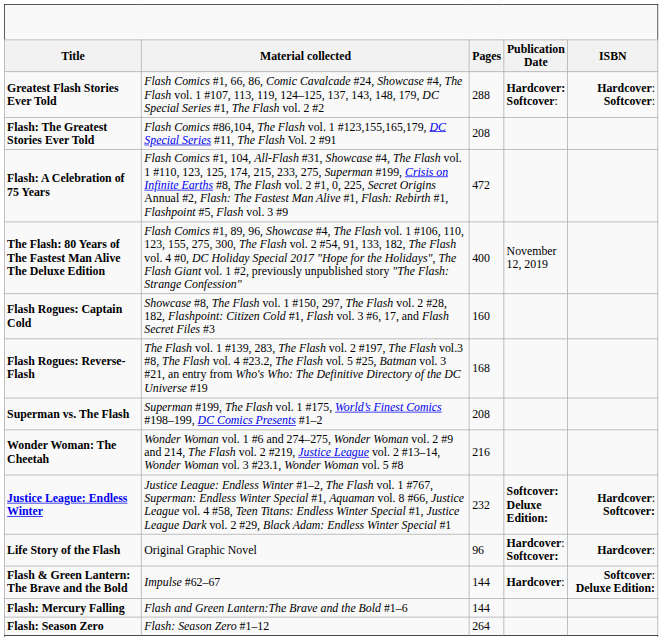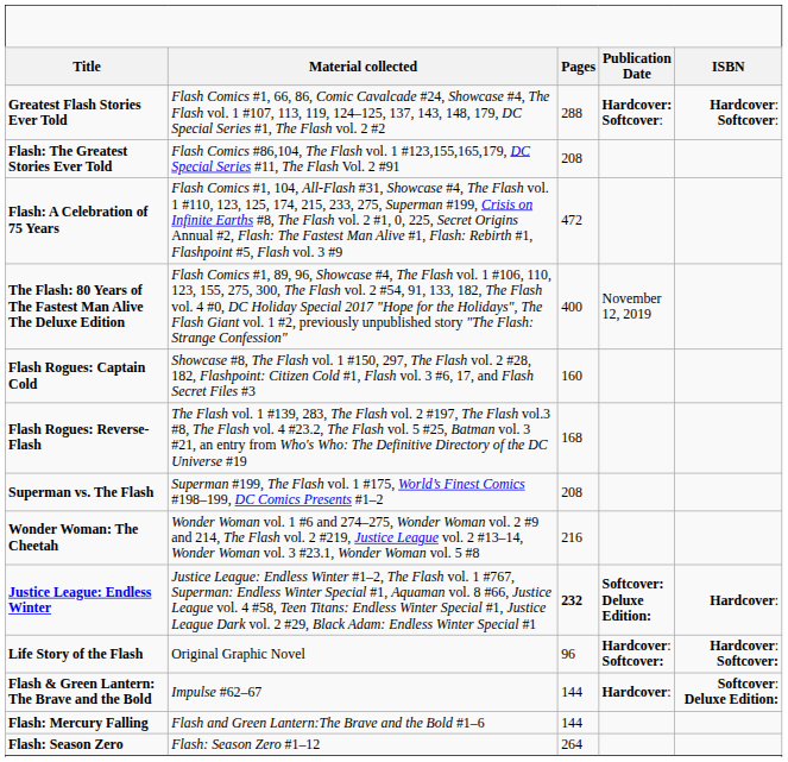 <table width="100%" class="wikitable sortable" style="padding:0px 0px 0px 25px; border:1px solid #212121;">
 <tr style="height: 3em;">
 </tr>
 <tr>
 <th ! width="21%">Title</th>
 <th>Material collected</th>
 <th class="unsortable" width="1%">Pages</th>
 <th width="1%">Publication Date</th>
 <th width="13.77%">ISBN</th>
 </tr>
 <tr>
 <td><strong>Greatest Flash Stories Ever Told</strong></td>
 <td><em>Flash Comics</em> #1, 66, 86, <em>Comic Cavalcade</em> #24, <em>Showcase</em> #4, <em>The Flash</em> vol. 1 #107, 113, 119, 124–125, 137, 143, 148, 179, <em>DC Special Series</em> #1, <em>The Flash</em> vol. 2 #2</td>
 <td>288</td>
 <td><strong>Hardcover:</strong>  <strong>Softcover</strong>: </td>
 <td align="right"><strong>Hardcover</strong>:  <strong>Softcover</strong>: </td>
 </tr>
 <tr>
 <td><strong>Flash: The Greatest Stories Ever Told</strong></td>
 <td><em>Flash Comics</em> #86,104, <em>The Flash</em> vol. 1 #123,155,165,179, <em><a href='#'>DC Special Series</a></em> #11, <em>The Flash</em> Vol. 2 #91</td>
 <td>208</td>
 <td></td>
 <td align="right"></td>
 </tr>
 <tr>
 <td><strong>Flash: A Celebration of 75 Years</strong></td>
 <td><em>Flash Comics</em> #1, 104, <em>All-Flash</em> #31, <em>Showcase</em> #4, <em>The Flash</em> vol. 1 #110, 123, 125, 174, 215, 233, 275, <em>Superman</em> #199, <em><a href='#'>Crisis on Infinite Earths</a></em> #8, <em>The Flash</em> vol. 2 #1, 0, 225, <em>Secret Origins</em> Annual #2, <em>Flash: The Fastest Man Alive</em> #1, <em>Flash: Rebirth</em> #1, <em>Flashpoint</em> #5, <em>Flash</em> vol. 3 #9</td>
 <td>472</td>
 <td></td>
 <td align="right"></td>
 </tr>
 <tr>
 <td><strong>The Flash: 80 Years of The Fastest Man Alive The Deluxe Edition</strong></td>
 <td><em>Flash Comics</em> #1, 89, 96, <em>Showcase</em> #4, <em>The Flash</em> vol. 1 #106, 110, 123, 155, 275, 300, <em>The Flash</em> vol. 2 #54, 91, 133, 182, <em>The Flash</em> vol. 4 #0, <em>DC Holiday Special 2017 "Hope for the Holidays"</em>, <em>The Flash Giant</em> vol. 1 #2, previously unpublished story <em>"The Flash: Strange Confession"</em></td>
 <td>400</td>
 <td>November 12, 2019</td>
 <td align="right"></td>
 </tr>
 <tr>
 <td><strong>Flash Rogues: Captain Cold</strong></td>
 <td><em>Showcase</em> #8, <em>The Flash</em> vol. 1 #150, 297, <em>The Flash</em> vol. 2 #28, 182, <em>Flashpoint: Citizen Cold</em> #1, <em>Flash</em> vol. 3 #6, 17, and <em>Flash Secret Files</em> #3</td>
 <td>160</td>
 <td></td>
 <td align="right"></td>
 </tr>
 <tr>
 <td><strong>Flash Rogues: Reverse-Flash</strong></td>
 <td><em>The Flash</em> vol. 1 #139, 283, <em>The Flash</em> vol. 2 #197, <em>The Flash</em> vol.3 #8, <em>The Flash</em> vol. 4 #23.2, <em>The Flash</em> vol. 5 #25, <em>Batman</em> vol. 3 #21, an entry from <em>Who's Who: The Definitive Directory of the DC Universe</em> #19</td>
 <td>168</td>
 <td></td>
 <td align="right"></td>
 </tr>
 <tr>
 <td><strong>Superman vs. The Flash</strong></td>
 <td><em>Superman</em> #199, <em>The Flash</em> vol. 1 #175, <em><a href='#'>World’s Finest Comics</a></em> #198–199, <em><a href='#'>DC Comics Presents</a></em> #1–2</td>
 <td>208</td>
 <td></td>
 <td align="right"></td>
 </tr>
 <tr>
 <td><strong>Wonder Woman: The Cheetah</strong></td>
 <td><em>Wonder Woman</em> vol. 1 #6 and 274–275, <em>Wonder Woman</em> vol. 2 #9 and 214, <em>The Flash</em> vol. 2 #219, <em><a href='#'>Justice League</a></em> vol. 2 #13–14, <em>Wonder Woman</em> vol. 3 #23.1, <em>Wonder Woman</em> vol. 5 #8</td>
 <td>216</td>
 <td></td>
 <td align="right"></td>
 </tr>
 <tr>
 <td><strong><a href='#'>Justice League: Endless Winter</a></strong></td>
 <td><em>Justice League: Endless Winter</em> #1–2, <em>The Flash</em> vol. 1 #767, <em>Superman: Endless Winter Special</em> #1, <em>Aquaman</em> vol. 8 #66, <em>Justice League</em> vol. 4 #58, <em>Teen Titans: Endless Winter Special</em> #1, <em>Justice League Dark</em> vol. 2 #29, <em>Black Adam: Endless Winter Special</em> #1</td>
-<td>232</td>
+<td><strong>232</strong></td>
 <td><strong>Softcover:</strong>  <strong>Deluxe Edition:</strong> </td>
-<td align="right"><strong>Hardcover</strong>:  <strong>Softcover:</strong> </td>
+<td align="right"><strong>Hardcover</strong>: </td>
 </tr>
 <tr>
 <td><strong>Life Story of the Flash</strong></td>
 <td>Original Graphic Novel</td>
 <td>96</td>
 <td><strong>Hardcover</strong>:  <strong>Softcover:</strong> </td>
-<td align="right"><strong>Hardcover</strong>: </td>
+<td align="right"><strong>Hardcover</strong>:  <strong>Softcover:</strong> </td>
 </tr>
 <tr>
 <td><strong>Flash & Green Lantern: The Brave and the Bold</strong></td>
 <td><em>Impulse</em> #62–67</td>
 <td>144</td>
 <td><strong>Hardcover</strong>: </td>
 <td align="right"><strong>Softcover</strong>:  <strong>Deluxe Edition:</strong> </td>
 </tr>
 <tr>
 <td><strong>Flash: Mercury Falling</strong></td>
 <td><em>Flash and Green Lantern:The Brave and the Bold</em> #1–6</td>
 <td>144</td>
 <td></td>
 <td align="right"></td>
 </tr>
 <tr>
 <td><strong>Flash: Season Zero</strong></td>
 <td><em>Flash: Season Zero</em> #1–12</td>
 <td>264</td>
 <td></td>
 <td align="right"></td>
 </tr>
 <tr>
 </tr>
 <tr>
 </tr>
 </table>
